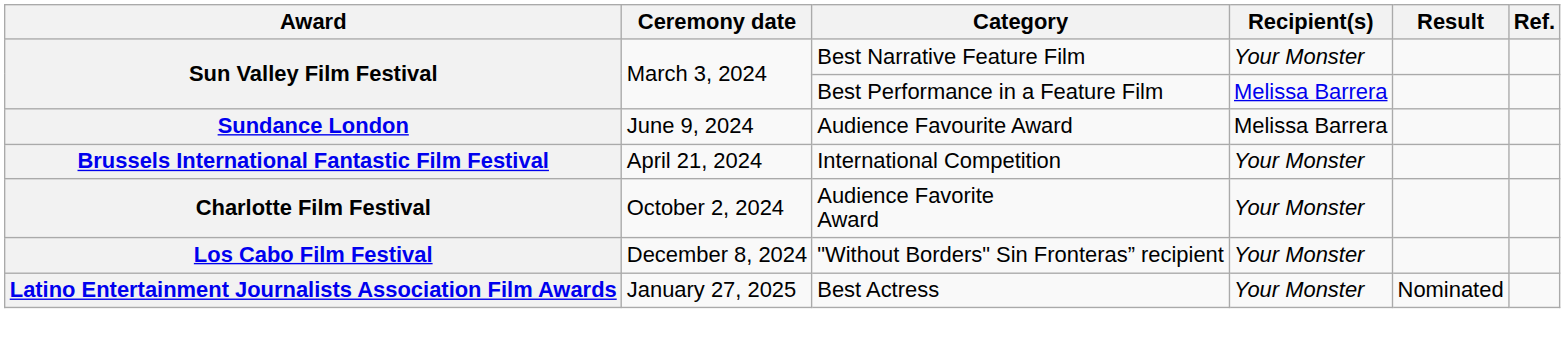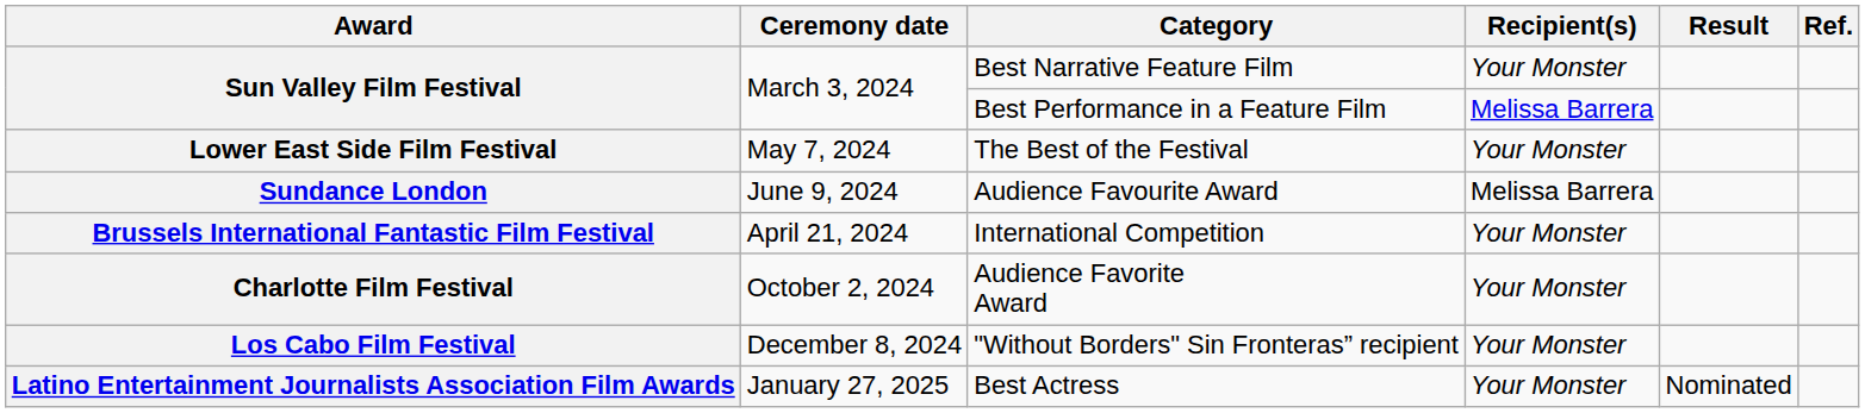 <table class=wikitable plainrowheaders sortable">
 <tr>
 <th scope="col">Award</th>
 <th scope="col">Ceremony date</th>
 <th scope="col">Category</th>
 <th scope="col">Recipient(s)</th>
 <th scope="col">Result</th>
 <th scope="col">Ref.</th>
 </tr>
 <tr>
 <th scope="row" rowspan="2">Sun Valley Film Festival</th>
 <td rowspan="2">March 3, 2024</td>
 <td>Best Narrative Feature Film</td>
 <td><em>Your Monster</em></td>
 <td></td>
 <td align="center"></td>
 </tr>
 <tr>
 <td>Best Performance in a Feature Film</td>
 <td><a href='#'>Melissa Barrera</a></td>
 <td></td>
 <td align="center"></td>
+</tr>
+<tr>
+<th>Lower East Side Film Festival</th>
+<td>May 7, 2024</td>
+<td>The Best of the Festival</td>
+<td><em>Your Monster</em></td>
+<td></td>
+<td></td>
 </tr>
 <tr>
 <th scope="row"><a href='#'>Sundance London</a></th>
 <td>June 9, 2024</td>
 <td>Audience Favourite Award</td>
 <td>Melissa Barrera</td>
 <td></td>
 <td align="center"></td>
 </tr>
 <tr>
 <th scope="row"><a href='#'>Brussels International Fantastic Film Festival</a></th>
 <td>April 21, 2024</td>
 <td>International Competition</td>
 <td><em>Your Monster</em></td>
 <td></td>
 <td align="center"></td>
 </tr>
 <tr>
 <th scope="row">Charlotte Film Festival</th>
 <td>October 2, 2024</td>
 <td>Audience Favorite<br>Award</td>
 <td><em>Your Monster</em></td>
 <td></td>
 <td></td>
 </tr>
 <tr>
 <th><a href='#'>Los Cabo Film Festival</a></th>
 <td>December 8, 2024</td>
 <td>"Without Borders" Sin Fronteras” recipient</td>
 <td><em>Your Monster</em></td>
 <td></td>
 <td></td>
 </tr>
 <tr>
 <th><a href='#'>Latino Entertainment Journalists Association Film Awards</a></th>
 <td>January 27, 2025</td>
 <td>Best Actress</td>
 <td><em>Your Monster</em></td>
 <td>Nominated</td>
 <td></td>
 </tr>
 </table>
